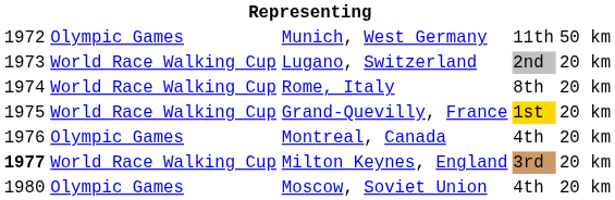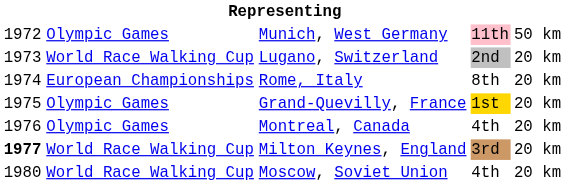 <table>
 <tr>
 <th colspan="6">Representing </th>
 </tr>
 <tr>
 <td>1972</td>
 <td><a href='#'>Olympic Games</a></td>
 <td><a href='#'>Munich</a>, <a href='#'>West Germany</a></td>
-<td>11th</td>
+<td style="background: pink;">11th</td>
 <td>50 km</td>
 <td></td>
 </tr>
 <tr>
 <td>1973</td>
 <td><a href='#'>World Race Walking Cup</a></td>
 <td><a href='#'>Lugano</a>, <a href='#'>Switzerland</a></td>
 <td bgcolor="silver">2nd</td>
 <td>20 km</td>
 <td></td>
 </tr>
 <tr>
 <td>1974</td>
-<td><a href='#'>World Race Walking Cup</a></td>
+<td><a href='#'>European Championships</a></td>
 <td><a href='#'>Rome, Italy</a></td>
 <td>8th</td>
 <td>20 km</td>
 <td></td>
 </tr>
 <tr>
 <td>1975</td>
-<td><a href='#'>World Race Walking Cup</a></td>
+<td><a href='#'>Olympic Games</a></td>
 <td><a href='#'>Grand-Quevilly</a>, <a href='#'>France</a></td>
 <td bgcolor="gold">1st</td>
 <td>20 km</td>
 <td></td>
 </tr>
 <tr>
 <td>1976</td>
 <td><a href='#'>Olympic Games</a></td>
 <td><a href='#'>Montreal</a>, <a href='#'>Canada</a></td>
 <td>4th</td>
 <td>20 km</td>
 <td></td>
 </tr>
 <tr>
 <td><strong>1977</strong></td>
 <td><a href='#'>World Race Walking Cup</a></td>
 <td><a href='#'>Milton Keynes</a>, <a href='#'>England</a></td>
 <td bgcolor="cc9966">3rd</td>
 <td>20 km</td>
 <td></td>
 </tr>
 <tr>
 <td>1980</td>
-<td><a href='#'>Olympic Games</a></td>
+<td><a href='#'>World Race Walking Cup</a></td>
 <td><a href='#'>Moscow</a>, <a href='#'>Soviet Union</a></td>
 <td>4th</td>
 <td>20 km</td>
 <td></td>
 </tr>
 </table>
